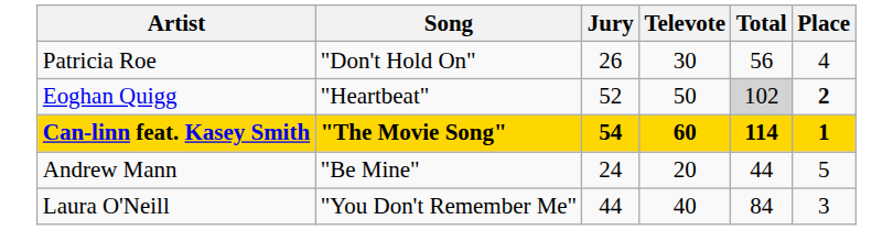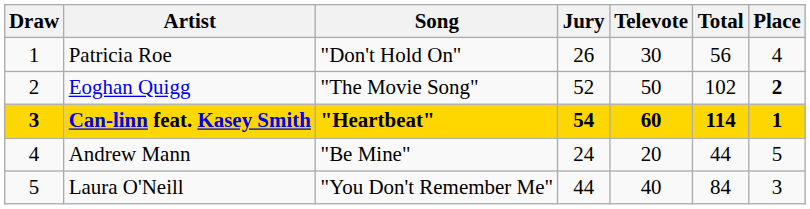 <table class="sortable wikitable" style="margin: 1em auto 1em auto; text-align:center">
 <tr>
+<th>Draw</th>
 <th>Artist</th>
 <th>Song</th>
 <th>Jury</th>
 <th>Televote</th>
 <th>Total</th>
 <th>Place</th>
 </tr>
 <tr>
+<td>1</td>
 <td align="left">Patricia Roe</td>
 <td align="left">"Don't Hold On"</td>
 <td>26</td>
 <td>30</td>
 <td>56</td>
 <td>4</td>
 </tr>
 <tr>
+<td>2</td>
 <td align="left"><a href='#'>Eoghan Quigg</a></td>
-<td align="left">"Heartbeat"</td>
+<td align="left">"The Movie Song"</td>
 <td>52</td>
 <td>50</td>
-<td style="background: lightgrey;">102</td>
+<td>102</td>
 <td><strong>2</strong></td>
 </tr>
 <tr style="font-weight:bold; background:gold;">
+<td>3</td>
 <td align="left"><a href='#'>Can-linn</a> feat. <a href='#'>Kasey Smith</a></td>
-<td align="left">"The Movie Song"</td>
+<td align="left">"Heartbeat"</td>
 <td>54</td>
 <td>60</td>
 <td>114</td>
 <td>1</td>
 </tr>
 <tr>
+<td>4</td>
 <td align="left">Andrew Mann</td>
 <td align="left">"Be Mine"</td>
 <td>24</td>
 <td>20</td>
 <td>44</td>
 <td>5</td>
 </tr>
 <tr>
+<td>5</td>
 <td align="left">Laura O'Neill</td>
 <td align="left">"You Don't Remember Me"</td>
 <td>44</td>
 <td>40</td>
 <td>84</td>
 <td>3</td>
 </tr>
 </table>
